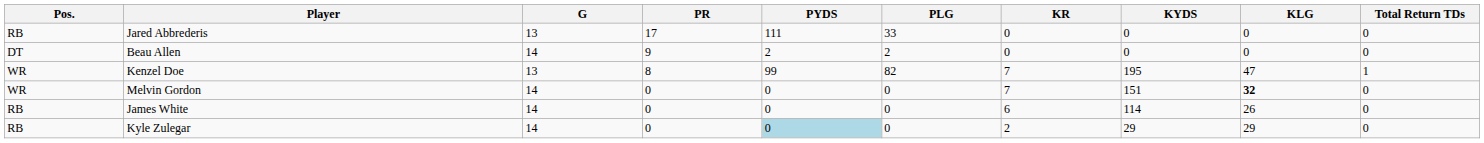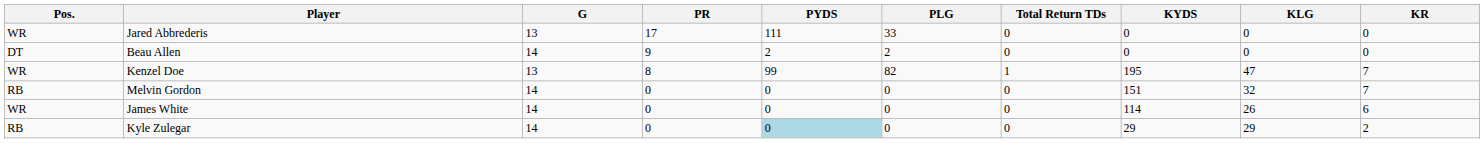 <table class="wikitable sortable">
 <tr>
 <th bgcolor="#DDDDFF" width="6%">Pos.</th>
 <th bgcolor="#DDDDFF" width="20%">Player</th>
 <th bgcolor="#DDDDFF" width="6%">G</th>
 <th bgcolor="#DDDDFF" width="6%">PR</th>
 <th bgcolor="#DDDDFF" width="6%">PYDS</th>
 <th bgcolor="#DDDDFF" width="6%">PLG</th>
-<th bgcolor="#DDDDFF" width="6%">KR</th>
+<th bgcolor="#DDDDFF" width="6%">Total Return TDs</th>
 <th bgcolor="#DDDDFF" width="6%">KYDS</th>
 <th bgcolor="#DDDDFF" width="6%">KLG</th>
-<th bgcolor="#DDDDFF" width="6%">Total Return TDs</th>
+<th bgcolor="#DDDDFF" width="6%">KR</th>
 </tr>
 <tr>
-<td>RB</td>
+<td>WR</td>
 <td>Jared Abbrederis</td>
 <td>13</td>
 <td>17</td>
 <td>111</td>
 <td>33</td>
 <td>0</td>
 <td>0</td>
 <td>0</td>
 <td>0</td>
 </tr>
 <tr>
 <td>DT</td>
 <td>Beau Allen</td>
 <td>14</td>
 <td>9</td>
 <td>2</td>
 <td>2</td>
 <td>0</td>
 <td>0</td>
 <td>0</td>
 <td>0</td>
 </tr>
 <tr>
 <td>WR</td>
 <td>Kenzel Doe</td>
 <td>13</td>
 <td>8</td>
 <td>99</td>
 <td>82</td>
-<td>7</td>
+<td>1</td>
 <td>195</td>
 <td>47</td>
-<td>1</td>
+<td>7</td>
 </tr>
 <tr>
-<td>WR</td>
+<td>RB</td>
 <td>Melvin Gordon</td>
 <td>14</td>
 <td>0</td>
 <td>0</td>
 <td>0</td>
+<td>0</td>
+<td>151</td>
+<td>32</td>
 <td>7</td>
-<td>151</td>
-<td><strong>32</strong></td>
-<td>0</td>
 </tr>
 <tr>
-<td>RB</td>
+<td>WR</td>
 <td>James White</td>
 <td>14</td>
 <td>0</td>
 <td>0</td>
 <td>0</td>
-<td>6</td>
+<td>0</td>
 <td>114</td>
 <td>26</td>
-<td>0</td>
+<td>6</td>
 </tr>
 <tr>
 <td>RB</td>
 <td>Kyle Zulegar</td>
 <td>14</td>
 <td>0</td>
 <td style="background: lightblue;">0</td>
 <td>0</td>
-<td>2</td>
+<td>0</td>
 <td>29</td>
 <td>29</td>
-<td>0</td>
+<td>2</td>
 </tr>
 </table>
